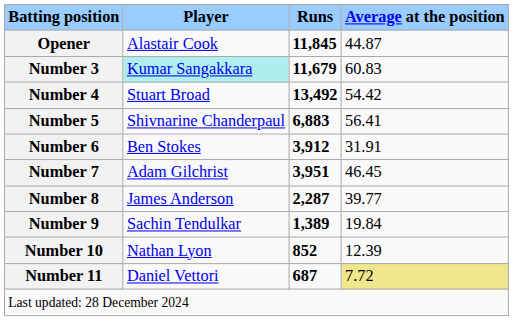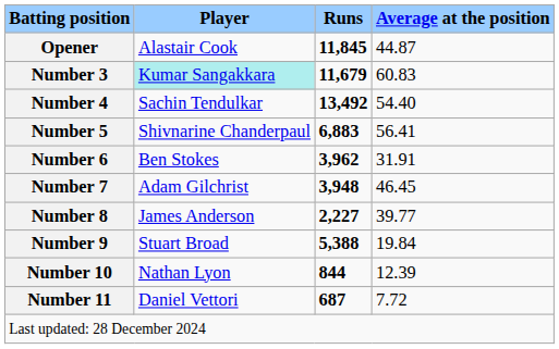 <table class="wikitable sortable">
 <tr style="background:#9cf;">
 <td style="text-align:center;"><strong>Batting position</strong></td>
 <td style="text-align:center;"><strong>Player</strong></td>
 <td style="text-align:center;"><strong>Runs</strong></td>
 <td style="text-align:center;"><strong><a href='#'>Average</a> at the position</strong></td>
 </tr>
 <tr>
 <th>Opener</th>
 <td> <a href='#'>Alastair Cook</a></td>
 <td><strong>11,845</strong></td>
 <td>44.87</td>
 </tr>
 <tr>
 <th>Number 3</th>
 <td style="background: paleturquoise;"> <a href='#'>Kumar Sangakkara</a></td>
 <td><strong>11,679</strong></td>
 <td>60.83</td>
 </tr>
 <tr>
 <th>Number 4</th>
-<td> <a href='#'>Stuart Broad</a></td>
+<td> <a href='#'>Sachin Tendulkar</a></td>
 <td><strong>13,492</strong></td>
-<td>54.42</td>
+<td>54.40</td>
 </tr>
 <tr>
 <th>Number 5</th>
 <td> <a href='#'>Shivnarine Chanderpaul</a></td>
 <td><strong>6,883</strong></td>
 <td>56.41</td>
 </tr>
 <tr>
 <th>Number 6</th>
 <td> <a href='#'>Ben Stokes</a> </td>
-<td><strong>3,912</strong></td>
+<td><strong>3,962</strong></td>
 <td>31.91</td>
 </tr>
 <tr>
 <th>Number 7</th>
 <td> <a href='#'>Adam Gilchrist</a></td>
-<td><strong>3,951</strong></td>
+<td><strong>3,948</strong></td>
 <td>46.45</td>
 </tr>
 <tr>
 <th>Number 8</th>
 <td> <a href='#'>James Anderson</a></td>
-<td><strong>2,287</strong></td>
+<td><strong>2,227</strong></td>
 <td>39.77</td>
 </tr>
 <tr>
 <th>Number 9</th>
-<td> <a href='#'>Sachin Tendulkar</a></td>
-<td><strong>1,389</strong></td>
+<td> <a href='#'>Stuart Broad</a></td>
+<td><strong>5,388</strong></td>
 <td>19.84</td>
 </tr>
 <tr>
 <th>Number 10</th>
 <td> <a href='#'>Nathan Lyon</a> </td>
-<td><strong>852</strong></td>
+<td><strong>844</strong></td>
 <td>12.39</td>
 </tr>
 <tr>
 <th>Number 11</th>
 <td> <a href='#'>Daniel Vettori</a></td>
 <td><strong>687</strong></td>
-<td style="background: khaki;">7.72</td>
+<td>7.72</td>
 </tr>
 <tr>
 <td colspan="4"><small>Last updated: 28 December 2024 </small></td>
 </tr>
 </table>
